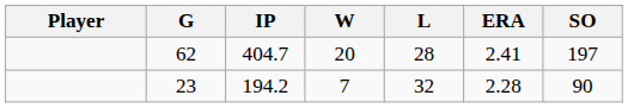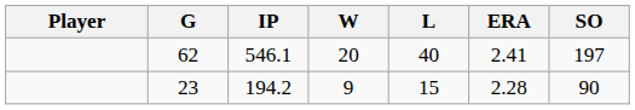 <table class="wikitable sortable">
 <tr>
 <th bgcolor="#DDDDFF" width="16%">Player</th>
 <th bgcolor="#DDDDFF" width="9%">G</th>
 <th bgcolor="#DDDDFF" width="9%">IP</th>
 <th bgcolor="#DDDDFF" width="9%">W</th>
 <th bgcolor="#DDDDFF" width="9%">L</th>
 <th bgcolor="#DDDDFF" width="9%">ERA</th>
 <th bgcolor="#DDDDFF" width="9%">SO</th>
 </tr>
 <tr align="center">
 <td></td>
 <td>62</td>
-<td>404.7</td>
+<td>546.1</td>
 <td>20</td>
-<td>28</td>
+<td>40</td>
 <td>2.41</td>
 <td>197</td>
 </tr>
 <tr align="center">
 <td></td>
 <td>23</td>
 <td>194.2</td>
-<td>7</td>
-<td>32</td>
+<td>9</td>
+<td>15</td>
 <td>2.28</td>
 <td>90</td>
 </tr>
 </table>
